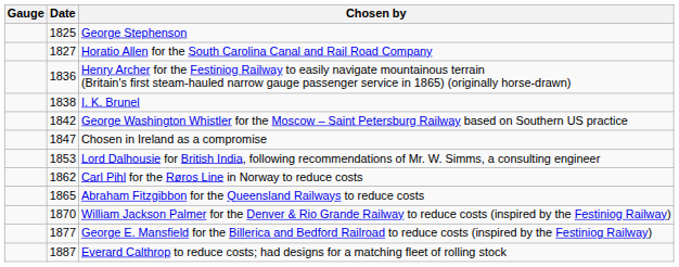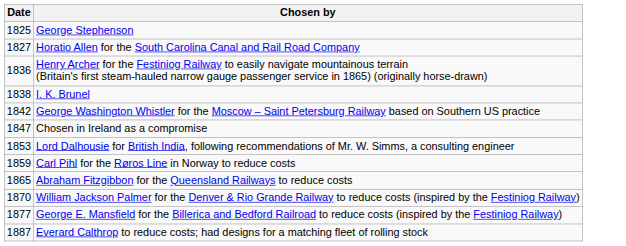 <table class="wikitable sortable">
 <tr>
-<th>Gauge</th>
 <th>Date</th>
 <th>Chosen by</th>
 </tr>
 <tr>
-<td></td>
 <td>1825</td>
 <td><a href='#'>George Stephenson</a></td>
 </tr>
 <tr>
-<td></td>
 <td>1827</td>
 <td><a href='#'>Horatio Allen</a> for the <a href='#'>South Carolina Canal and Rail Road Company</a></td>
 </tr>
 <tr>
-<td></td>
 <td>1836</td>
 <td><a href='#'>Henry Archer</a> for the <a href='#'>Festiniog Railway</a> to easily navigate mountainous terrain <br>(Britain's first steam-hauled narrow gauge passenger service in 1865) (originally horse-drawn)</td>
 </tr>
 <tr>
-<td></td>
 <td>1838</td>
 <td><a href='#'>I. K. Brunel</a></td>
 </tr>
 <tr>
-<td></td>
 <td>1842</td>
 <td><a href='#'>George Washington Whistler</a> for the <a href='#'>Moscow – Saint Petersburg Railway</a> based on Southern US practice</td>
 </tr>
 <tr>
-<td></td>
 <td>1847</td>
 <td>Chosen in Ireland as a compromise</td>
 </tr>
 <tr>
-<td></td>
 <td>1853</td>
 <td><a href='#'>Lord Dalhousie</a> for <a href='#'>British India</a>, following recommendations of Mr. W. Simms, a consulting engineer</td>
 </tr>
 <tr>
-<td></td>
-<td>1862</td>
+<td>1859</td>
 <td><a href='#'>Carl Pihl</a> for the <a href='#'>Røros Line</a> in Norway to reduce costs</td>
 </tr>
 <tr>
-<td></td>
 <td>1865</td>
 <td><a href='#'>Abraham Fitzgibbon</a> for the <a href='#'>Queensland Railways</a> to reduce costs</td>
 </tr>
 <tr>
-<td></td>
 <td>1870</td>
 <td><a href='#'>William Jackson Palmer</a> for the <a href='#'>Denver & Rio Grande Railway</a> to reduce costs (inspired by the <a href='#'>Festiniog Railway</a>)</td>
 </tr>
 <tr>
-<td></td>
 <td>1877</td>
 <td><a href='#'>George E. Mansfield</a> for the <a href='#'>Billerica and Bedford Railroad</a> to reduce costs (inspired by the <a href='#'>Festiniog Railway</a>)</td>
 </tr>
 <tr>
-<td></td>
 <td>1887</td>
 <td><a href='#'>Everard Calthrop</a> to reduce costs; had designs for a matching fleet of rolling stock</td>
 </tr>
 </table>
